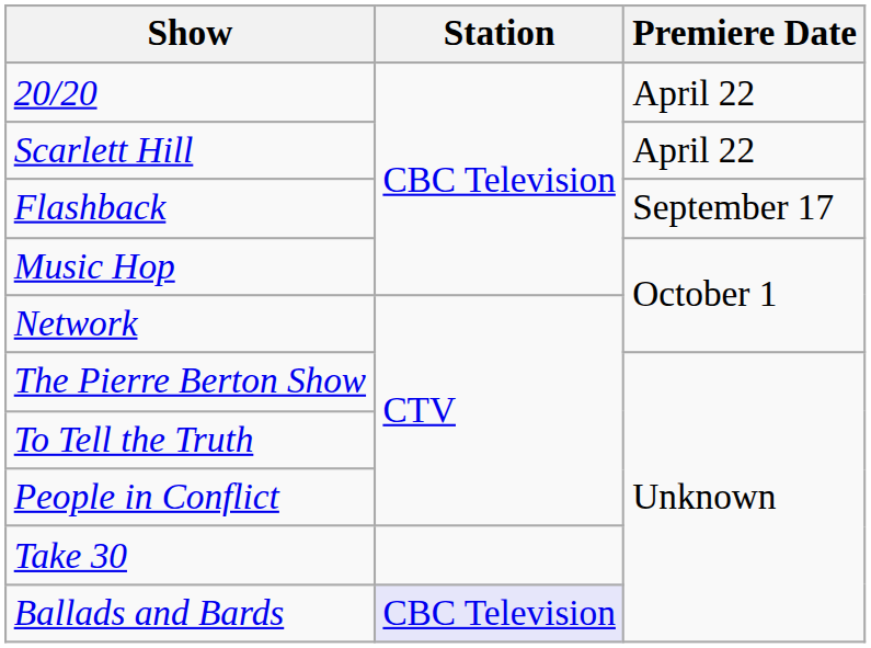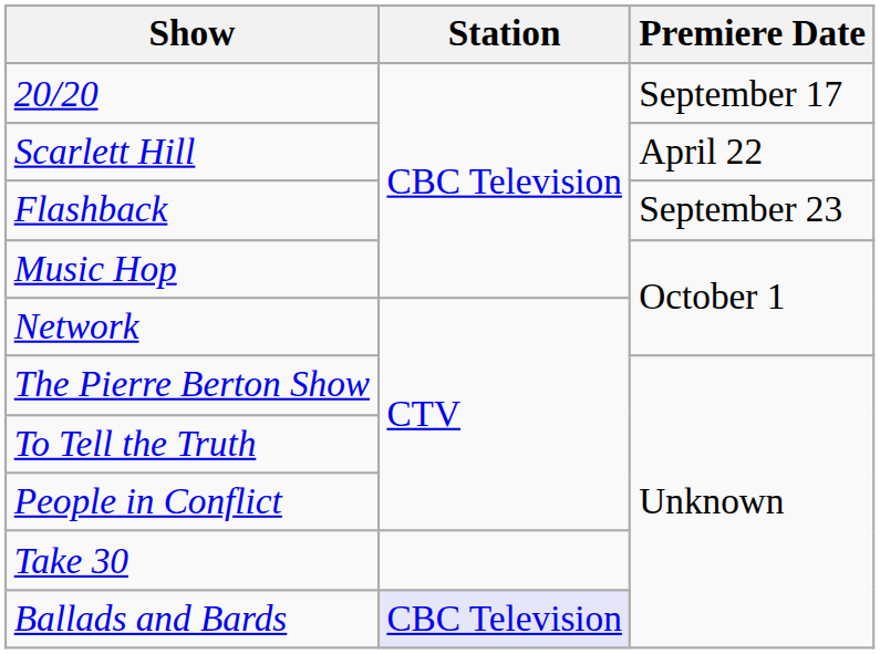 <table class="wikitable">
 <tr>
 <th>Show</th>
 <th>Station</th>
 <th>Premiere Date</th>
 </tr>
 <tr>
 <td><em><a href='#'>20/20</a></em></td>
 <td rowspan="4"><a href='#'>CBC Television</a></td>
-<td>April 22</td>
+<td>September 17</td>
 </tr>
 <tr>
 <td><em><a href='#'>Scarlett Hill</a></em></td>
 <td>April 22</td>
 </tr>
 <tr>
 <td><em><a href='#'>Flashback</a></em></td>
-<td>September 17</td>
+<td>September 23</td>
 </tr>
 <tr>
 <td><em><a href='#'>Music Hop</a></em></td>
 <td rowspan="2">October 1</td>
 </tr>
 <tr>
 <td><em><a href='#'>Network</a></em></td>
 <td rowspan="4"><a href='#'>CTV</a></td>
 </tr>
 <tr>
 <td><em><a href='#'>The Pierre Berton Show</a></em></td>
 <td rowspan="5">Unknown</td>
 </tr>
 <tr>
 <td><em><a href='#'>To Tell the Truth</a></em></td>
 </tr>
 <tr>
 <td><em><a href='#'>People in Conflict</a></em></td>
 </tr>
 <tr>
 <td><em><a href='#'>Take 30</a></em></td>
 </tr>
 <tr>
 <td><em><a href='#'>Ballads and Bards</a></em></td>
 <td style="background: lavender;"><a href='#'>CBC Television</a></td>
 </tr>
 </table>
